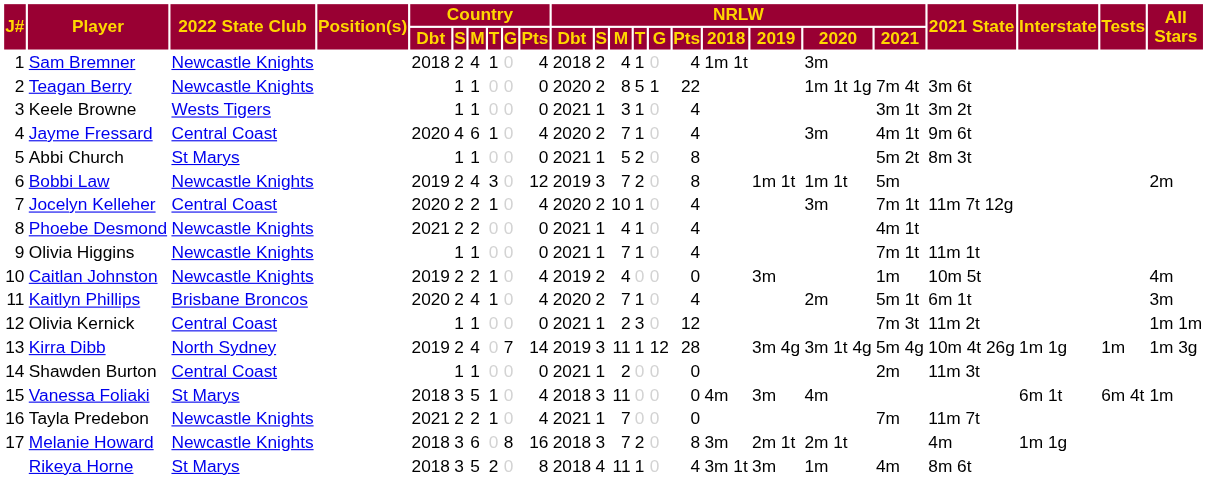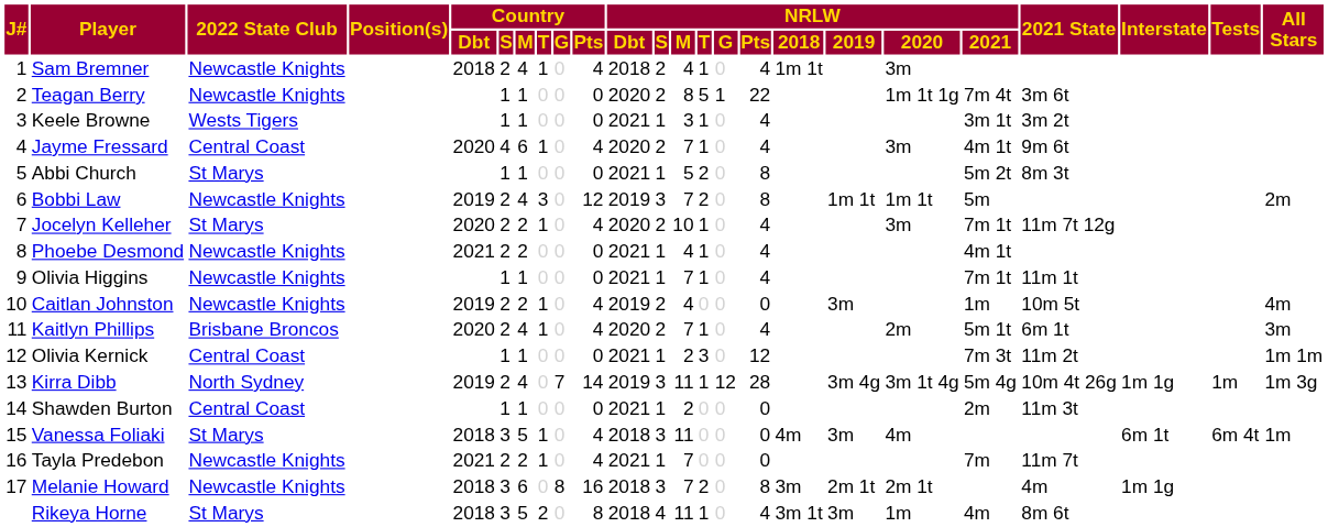 <table>
 <tr style="background:#990033; color:#ffd700">
 <th rowspan=2>J#</th>
 <th rowspan=2>Player</th>
 <th rowspan=2>2022 State Club</th>
 <th rowspan=2>Position(s)</th>
 <th colspan=6>Country</th>
 <th colspan=10>NRLW</th>
 <th rowspan=2>2021 State</th>
 <th rowspan=2>Interstate</th>
 <th rowspan=2>Tests</th>
 <th rowspan=2>All <br> Stars</th>
 </tr>
 <tr style="background:#990033; color:#ffd700">
 <th>Dbt</th>
 <th>S</th>
 <th>M</th>
 <th>T</th>
 <th>G</th>
 <th>Pts</th>
 <th>Dbt</th>
 <th>S</th>
 <th>M</th>
 <th>T</th>
 <th>G</th>
 <th>Pts</th>
 <th>2018</th>
 <th>2019</th>
 <th>2020</th>
 <th>2021</th>
 </tr>
 <tr>
 <td align=right>1</td>
 <td align=left><a href='#'>Sam Bremner</a></td>
 <td align=left> <a href='#'>Newcastle Knights</a></td>
 <td></td>
 <td>2018</td>
 <td>2</td>
 <td>4</td>
 <td>1</td>
 <td style="color:lightgray">0</td>
 <td align=right>4</td>
 <td>2018</td>
 <td>2</td>
 <td align=right>4</td>
 <td>1</td>
 <td style="color:lightgray">0</td>
 <td align=right>4</td>
 <td align=left> 1m 1t</td>
 <td></td>
 <td align=left> 3m</td>
 <td></td>
 <td></td>
 <td></td>
 <td></td>
 <td></td>
 </tr>
 <tr>
 <td align=right>2</td>
 <td align=left><a href='#'>Teagan Berry</a></td>
 <td align=left> <a href='#'>Newcastle Knights</a></td>
 <td></td>
 <td></td>
 <td>1</td>
 <td>1</td>
 <td style="color:lightgray">0</td>
 <td style="color:lightgray">0</td>
 <td align=right>0</td>
 <td>2020</td>
 <td>2</td>
 <td align=right>8</td>
 <td>5</td>
 <td>1</td>
 <td align=right>22</td>
 <td></td>
 <td></td>
 <td align=left> 1m 1t 1g</td>
 <td align=left> 7m 4t</td>
 <td align=left> 3m 6t</td>
 <td></td>
 <td></td>
 <td></td>
 </tr>
 <tr>
 <td align=right>3</td>
 <td align=left>Keele Browne</td>
 <td align=left> <a href='#'>Wests Tigers</a></td>
 <td></td>
 <td></td>
 <td>1</td>
 <td>1</td>
 <td style="color:lightgray">0</td>
 <td style="color:lightgray">0</td>
 <td align=right>0</td>
 <td>2021</td>
 <td>1</td>
 <td align=right>3</td>
 <td>1</td>
 <td style="color:lightgray">0</td>
 <td align=right>4</td>
 <td></td>
 <td></td>
 <td></td>
 <td align=left> 3m 1t</td>
 <td align=left> 3m 2t</td>
 <td></td>
 <td></td>
 <td></td>
 </tr>
 <tr>
 <td align=right>4</td>
 <td align=left><a href='#'>Jayme Fressard</a></td>
 <td align=left> <a href='#'>Central Coast</a></td>
 <td></td>
 <td>2020</td>
 <td>4</td>
 <td>6</td>
 <td>1</td>
 <td style="color:lightgray">0</td>
 <td align=right>4</td>
 <td>2020</td>
 <td>2</td>
 <td align=right>7</td>
 <td>1</td>
 <td style="color:lightgray">0</td>
 <td align=right>4</td>
 <td></td>
 <td></td>
 <td align=left> 3m</td>
 <td align=left> 4m 1t</td>
 <td align=left> 9m 6t</td>
 <td></td>
 <td></td>
 <td></td>
 </tr>
 <tr>
 <td align=right>5</td>
 <td align=left>Abbi Church</td>
 <td align=left> <a href='#'>St Marys</a></td>
 <td></td>
 <td></td>
 <td>1</td>
 <td>1</td>
 <td style="color:lightgray">0</td>
 <td style="color:lightgray">0</td>
 <td align=right>0</td>
 <td>2021</td>
 <td>1</td>
 <td align=right>5</td>
 <td>2</td>
 <td style="color:lightgray">0</td>
 <td align=right>8</td>
 <td></td>
 <td></td>
 <td></td>
 <td align=left> 5m 2t</td>
 <td align=left> 8m 3t</td>
 <td></td>
 <td></td>
 <td></td>
 </tr>
 <tr>
 <td align=right>6</td>
 <td align=left><a href='#'>Bobbi Law</a></td>
 <td align=left> <a href='#'>Newcastle Knights</a></td>
 <td></td>
 <td>2019</td>
 <td>2</td>
 <td>4</td>
 <td>3</td>
 <td style="color:lightgray">0</td>
 <td align=right>12</td>
 <td>2019</td>
 <td>3</td>
 <td align=right>7</td>
 <td>2</td>
 <td style="color:lightgray">0</td>
 <td align=right>8</td>
 <td></td>
 <td align=left> 1m 1t</td>
 <td align=left> 1m 1t</td>
 <td align=left> 5m</td>
 <td></td>
 <td></td>
 <td></td>
 <td align=left> 2m</td>
 </tr>
 <tr>
 <td align=right>7</td>
 <td align=left><a href='#'>Jocelyn Kelleher</a></td>
-<td align=left> <a href='#'>Central Coast</a></td>
+<td align=left> <a href='#'>St Marys</a></td>
 <td></td>
 <td>2020</td>
 <td>2</td>
 <td>2</td>
 <td>1</td>
 <td style="color:lightgray">0</td>
 <td align=right>4</td>
 <td>2020</td>
 <td>2</td>
 <td align=right>10</td>
 <td>1</td>
 <td style="color:lightgray">0</td>
 <td align=right>4</td>
 <td></td>
 <td></td>
 <td align=left> 3m</td>
 <td align=left> 7m 1t</td>
 <td align=left> 11m 7t 12g</td>
 <td></td>
 <td></td>
 <td></td>
 </tr>
 <tr>
 <td align=right>8</td>
 <td align=left><a href='#'>Phoebe Desmond</a></td>
 <td align=left> <a href='#'>Newcastle Knights</a></td>
 <td></td>
 <td>2021</td>
 <td>2</td>
 <td>2</td>
 <td style="color:lightgray">0</td>
 <td style="color:lightgray">0</td>
 <td align=right>0</td>
 <td>2021</td>
 <td>1</td>
 <td align=right>4</td>
 <td>1</td>
 <td style="color:lightgray">0</td>
 <td align=right>4</td>
 <td></td>
 <td></td>
 <td></td>
 <td align=left> 4m 1t</td>
 <td></td>
 <td></td>
 <td></td>
 <td></td>
 </tr>
 <tr>
 <td align=right>9</td>
 <td align=left>Olivia Higgins</td>
 <td align=left> <a href='#'>Newcastle Knights</a></td>
 <td></td>
 <td></td>
 <td>1</td>
 <td>1</td>
 <td style="color:lightgray">0</td>
 <td style="color:lightgray">0</td>
 <td align=right>0</td>
 <td>2021</td>
 <td>1</td>
 <td align=right>7</td>
 <td>1</td>
 <td style="color:lightgray">0</td>
 <td align=right>4</td>
 <td></td>
 <td></td>
 <td></td>
 <td align=left> 7m 1t</td>
 <td align=left> 11m 1t</td>
 <td></td>
 <td></td>
 <td></td>
 </tr>
 <tr>
 <td align=right>10</td>
 <td align=left><a href='#'>Caitlan Johnston</a></td>
 <td align=left> <a href='#'>Newcastle Knights</a></td>
 <td></td>
 <td>2019</td>
 <td>2</td>
 <td>2</td>
 <td>1</td>
 <td style="color:lightgray">0</td>
 <td align=right>4</td>
 <td>2019</td>
 <td>2</td>
 <td align=right>4</td>
 <td style="color:lightgray">0</td>
 <td style="color:lightgray">0</td>
 <td align=right>0</td>
 <td></td>
 <td align=left> 3m</td>
 <td></td>
 <td align=left> 1m</td>
 <td align=left> 10m 5t</td>
 <td></td>
 <td></td>
 <td align=left> 4m</td>
 </tr>
 <tr>
 <td align=right>11</td>
 <td align=left><a href='#'>Kaitlyn Phillips</a></td>
 <td align=left> <a href='#'>Brisbane Broncos</a></td>
 <td></td>
 <td>2020</td>
 <td>2</td>
 <td>4</td>
 <td>1</td>
 <td style="color:lightgray">0</td>
 <td align=right>4</td>
 <td>2020</td>
 <td>2</td>
 <td align=right>7</td>
 <td>1</td>
 <td style="color:lightgray">0</td>
 <td align=right>4</td>
 <td></td>
 <td></td>
 <td align=left> 2m</td>
 <td align=left> 5m 1t</td>
 <td align=left> 6m 1t</td>
 <td></td>
 <td></td>
 <td align=left> 3m</td>
 </tr>
 <tr>
 <td align=right>12</td>
 <td align=left>Olivia Kernick</td>
 <td align=left> <a href='#'>Central Coast</a></td>
 <td></td>
 <td></td>
 <td>1</td>
 <td>1</td>
 <td style="color:lightgray">0</td>
 <td style="color:lightgray">0</td>
 <td align=right>0</td>
 <td>2021</td>
 <td>1</td>
 <td align=right>2</td>
 <td>3</td>
 <td style="color:lightgray">0</td>
 <td align=right>12</td>
 <td></td>
 <td></td>
 <td></td>
 <td align=left> 7m 3t</td>
 <td align=left> 11m 2t</td>
 <td></td>
 <td></td>
 <td align=left> 1m  1m</td>
 </tr>
 <tr>
 <td align=right>13</td>
 <td align=left><a href='#'>Kirra Dibb</a></td>
 <td align=left> <a href='#'>North Sydney</a></td>
 <td></td>
 <td>2019</td>
 <td>2</td>
 <td>4</td>
 <td style="color:lightgray">0</td>
 <td>7</td>
 <td align=right>14</td>
 <td>2019</td>
 <td>3</td>
 <td align=right>11</td>
 <td>1</td>
 <td>12</td>
 <td align=right>28</td>
 <td></td>
 <td align=left> 3m 4g</td>
 <td align=left> 3m 1t 4g</td>
 <td align=left> 5m 4g</td>
 <td align=left> 10m 4t 26g</td>
 <td align=left> 1m 1g</td>
 <td align=left> 1m</td>
 <td align=left> 1m 3g</td>
 </tr>
 <tr>
 <td align=right>14</td>
 <td align=left>Shawden Burton</td>
 <td align=left> <a href='#'>Central Coast</a></td>
 <td></td>
 <td></td>
 <td>1</td>
 <td>1</td>
 <td style="color:lightgray">0</td>
 <td style="color:lightgray">0</td>
 <td align=right>0</td>
 <td>2021</td>
 <td>1</td>
 <td align=right>2</td>
 <td style="color:lightgray">0</td>
 <td style="color:lightgray">0</td>
 <td align=right>0</td>
 <td></td>
 <td></td>
 <td></td>
 <td align=left> 2m</td>
 <td align=left> 11m 3t</td>
 <td></td>
 <td></td>
 <td></td>
 </tr>
 <tr>
 <td align=right>15</td>
 <td align=left><a href='#'>Vanessa Foliaki</a></td>
 <td align=left> <a href='#'>St Marys</a></td>
 <td></td>
 <td>2018</td>
 <td>3</td>
 <td>5</td>
 <td>1</td>
 <td style="color:lightgray">0</td>
 <td align=right>4</td>
 <td>2018</td>
 <td>3</td>
 <td align=right>11</td>
 <td style="color:lightgray">0</td>
 <td style="color:lightgray">0</td>
 <td align=right>0</td>
 <td align=left> 4m</td>
 <td align=left> 3m</td>
 <td align=left> 4m</td>
 <td></td>
 <td></td>
 <td align=left> 6m 1t</td>
 <td align=left> 6m 4t</td>
 <td align=left> 1m</td>
 </tr>
 <tr>
 <td align=right>16</td>
 <td align=left>Tayla Predebon</td>
 <td align=left> <a href='#'>Newcastle Knights</a></td>
 <td></td>
 <td>2021</td>
 <td>2</td>
 <td>2</td>
 <td>1</td>
 <td style="color:lightgray">0</td>
 <td align=right>4</td>
 <td>2021</td>
 <td>1</td>
 <td align=right>7</td>
 <td style="color:lightgray">0</td>
 <td style="color:lightgray">0</td>
 <td align=right>0</td>
 <td></td>
 <td></td>
 <td></td>
 <td align=left> 7m</td>
 <td align=left> 11m 7t</td>
 <td></td>
 <td></td>
 <td></td>
 </tr>
 <tr>
 <td align=right>17</td>
 <td align=left><a href='#'>Melanie Howard</a></td>
 <td align=left> <a href='#'>Newcastle Knights</a></td>
 <td></td>
 <td>2018</td>
 <td>3</td>
 <td>6</td>
 <td style="color:lightgray">0</td>
 <td>8</td>
 <td align=right>16</td>
 <td>2018</td>
 <td>3</td>
 <td align=right>7</td>
 <td>2</td>
 <td style="color:lightgray">0</td>
 <td align=right>8</td>
 <td align=left> 3m</td>
 <td align=left> 2m 1t</td>
 <td align=left> 2m 1t</td>
 <td></td>
 <td align=left> 4m</td>
 <td align=left> 1m 1g</td>
 <td></td>
 <td></td>
 </tr>
 <tr>
 <td align=right></td>
 <td align=left><a href='#'>Rikeya Horne</a></td>
 <td align=left> <a href='#'>St Marys</a></td>
 <td></td>
 <td>2018</td>
 <td>3</td>
 <td>5</td>
 <td>2</td>
 <td style="color:lightgray">0</td>
 <td align=right>8</td>
 <td>2018</td>
 <td>4</td>
 <td align=right>11</td>
 <td>1</td>
 <td style="color:lightgray">0</td>
 <td align=right>4</td>
 <td align=left> 3m 1t</td>
 <td align=left> 3m</td>
 <td align=left> 1m</td>
 <td align=left> 4m</td>
 <td align=left> 8m 6t</td>
 <td></td>
 <td></td>
 <td></td>
 </tr>
 </table>
